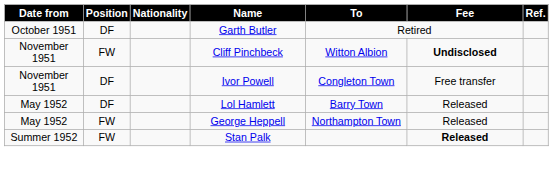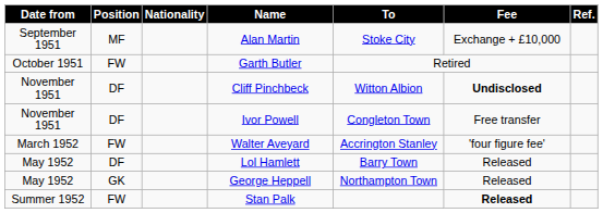 <table class="wikitable" style="text-align:center; font-size:90%; ">
 <tr>
 <th style="background:#000000; color:white; width:100px;">Date from</th>
 <th style="background:#000000; color:white; width:50px;">Position</th>
 <th style="background:#000000; color:white; width:50px;">Nationality</th>
 <th style="background:#000000; color:white; width:150px;">Name</th>
 <th style="background:#000000; color:white; width:130px;">To</th>
 <th style="background:#000000; color:white; width:150px;">Fee</th>
 <th style="background:#000000; color:white; width:25px;">Ref.</th>
 </tr>
 <tr>
+<td>September 1951</td>
+<td>MF</td>
+<td></td>
+<td><a href='#'>Alan Martin</a></td>
+<td><a href='#'>Stoke City</a></td>
+<td>Exchange + £10,000</td>
+<td></td>
+</tr>
+<tr>
 <td>October 1951</td>
-<td>DF</td>
+<td>FW</td>
 <td></td>
 <td><a href='#'>Garth Butler</a></td>
 <td colspan="2">Retired</td>
 <td></td>
 </tr>
 <tr>
 <td>November 1951</td>
-<td>FW</td>
+<td>DF</td>
 <td></td>
 <td><a href='#'>Cliff Pinchbeck</a></td>
 <td><a href='#'>Witton Albion</a></td>
 <td><strong>Undisclosed</strong></td>
 <td></td>
 </tr>
 <tr>
 <td>November 1951</td>
 <td>DF</td>
 <td></td>
 <td><a href='#'>Ivor Powell</a></td>
 <td><a href='#'>Congleton Town</a></td>
 <td>Free transfer</td>
 <td></td>
 </tr>
 <tr>
+<td>March 1952</td>
+<td>FW</td>
+<td></td>
+<td><a href='#'>Walter Aveyard</a></td>
+<td><a href='#'>Accrington Stanley</a></td>
+<td>'four figure fee'</td>
+<td></td>
+</tr>
+<tr>
 <td>May 1952</td>
 <td>DF</td>
 <td></td>
 <td><a href='#'>Lol Hamlett</a></td>
 <td> <a href='#'>Barry Town</a></td>
 <td>Released</td>
 <td></td>
 </tr>
 <tr>
 <td>May 1952</td>
-<td>FW</td>
+<td>GK</td>
 <td></td>
 <td><a href='#'>George Heppell</a></td>
 <td><a href='#'>Northampton Town</a></td>
 <td>Released</td>
 <td></td>
 </tr>
 <tr>
 <td>Summer 1952</td>
 <td>FW</td>
 <td></td>
 <td><a href='#'>Stan Palk</a></td>
 <td></td>
 <td><strong>Released</strong></td>
 <td></td>
 </tr>
 </table>
